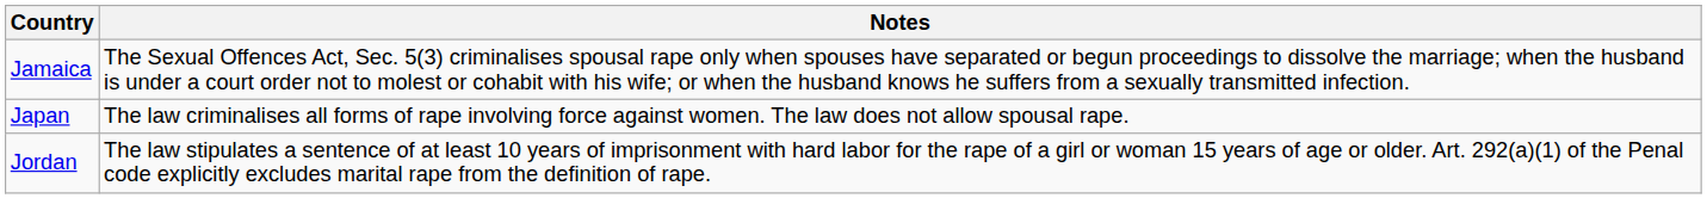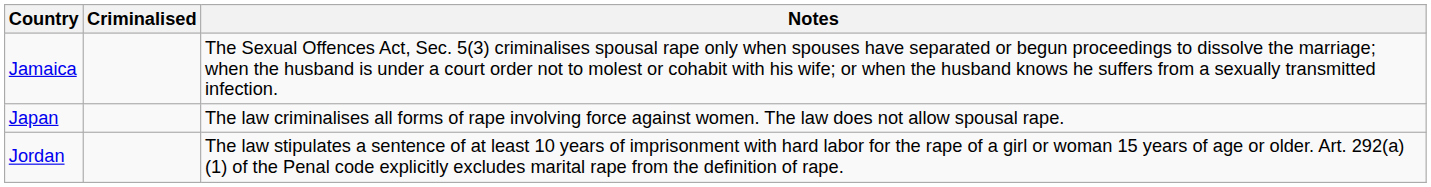 <table class="sortable wikitable">
 <tr>
 <th>Country</th>
+<th>Criminalised</th>
 <th ! class="unsortable">Notes</th>
 </tr>
 <tr>
 <td><a href='#'>Jamaica</a></td>
+<td></td>
 <td>The Sexual Offences Act, Sec. 5(3) criminalises spousal rape only when spouses have separated or begun proceedings to dissolve the marriage; when the husband is under a court order not to molest or cohabit with his wife; or when the husband knows he suffers from a sexually transmitted infection.</td>
 </tr>
 <tr>
 <td><a href='#'>Japan</a></td>
+<td></td>
 <td>The law criminalises all forms of rape involving force against women. The law does not allow spousal rape.</td>
 </tr>
 <tr>
 <td><a href='#'>Jordan</a></td>
+<td></td>
 <td>The law stipulates a sentence of at least 10 years of imprisonment with hard labor for the rape of a girl or woman 15 years of age or older. Art. 292(a)(1) of the Penal code explicitly excludes marital rape from the definition of rape.</td>
 </tr>
 </table>
